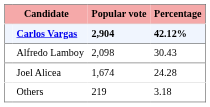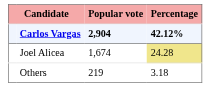 <table style="border: 1px solid #666666; border-collapse: collapse" align="center" cellpadding="6">
 <tr style="background-color: #F5A9A9">
 <th colspan="2">Candidate</th>
 <th>Popular vote</th>
 <th>Percentage</th>
 </tr>
 <tr style="background-color: #F0F5FE">
 <td style="border-top: 1px solid #DDDDDD"></td>
 <td style="border-top: 1px solid #DDDDDD"><strong><a href='#'>Carlos Vargas</a></strong></td>
 <td style="border-top: 1px solid #DDDDDD"><strong>2,904</strong></td>
 <td style="border-top: 1px solid #DDDDDD"><strong>42.12%</strong></td>
 </tr>
 <tr>
 <td style="border-top: 1px solid #666666"></td>
-<td style="border-top: 1px solid #666666">Alfredo Lamboy</td>
-<td style="border-top: 1px solid #666666">2,098</td>
-<td style="border-top: 1px solid #666666">30.43</td>
-</tr>
-<tr>
-<td style="border-top: 1px solid #666666"></td>
 <td style="border-top: 1px solid #666666">Joel Alicea</td>
 <td style="border-top: 1px solid #666666">1,674</td>
-<td style="border-top: 1px solid #666666">24.28</td>
+<td style="background: khaki; border-top: 1px solid #666666">24.28</td>
 </tr>
 <tr>
 <td style="border-top: 1px solid #DDDDDD"></td>
 <td style="border-top: 1px solid #DDDDDD">Others</td>
 <td style="border-top: 1px solid #DDDDDD">219</td>
 <td style="border-top: 1px solid #DDDDDD">3.18</td>
 </tr>
 </table>
